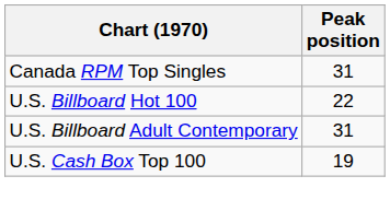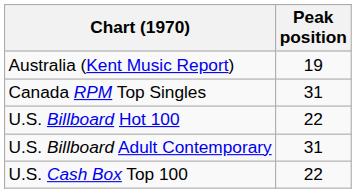 <table class="wikitable sortable">
 <tr>
 <th>Chart (1970)</th>
 <th>Peak<br>position</th>
+</tr>
+<tr>
+<td>Australia (<a href='#'>Kent Music Report</a>)</td>
+<td style="text-align:center;">19</td>
 </tr>
 <tr>
 <td>Canada <em><a href='#'>RPM</a></em> Top Singles</td>
 <td style="text-align:center;">31</td>
 </tr>
 <tr>
 <td>U.S. <em><a href='#'>Billboard</a></em> <a href='#'>Hot 100</a></td>
 <td style="text-align:center;">22</td>
 </tr>
 <tr>
 <td>U.S. <em>Billboard</em> <a href='#'>Adult Contemporary</a></td>
 <td style="text-align:center;">31</td>
 </tr>
 <tr>
 <td>U.S. <a href='#'><em>Cash Box</em></a> Top 100</td>
-<td align="center">19</td>
+<td align="center">22</td>
 </tr>
 </table>
